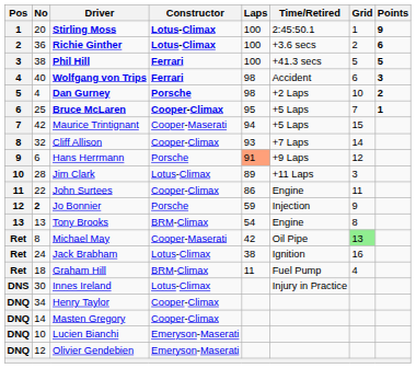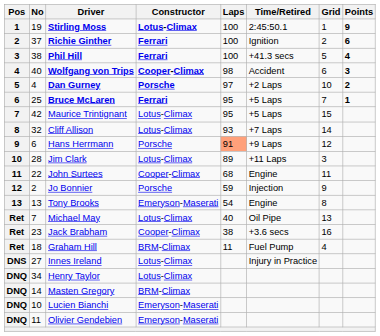 <table class="wikitable" style="font-size: 95%;">
 <tr>
 <th>Pos</th>
 <th>No</th>
 <th>Driver</th>
 <th>Constructor</th>
 <th>Laps</th>
 <th>Time/Retired</th>
 <th>Grid</th>
 <th>Points</th>
 </tr>
 <tr>
 <th>1</th>
-<td>20</td>
+<td>19</td>
 <td> <strong><a href='#'>Stirling Moss</a></strong></td>
 <td><strong><a href='#'>Lotus</a>-<a href='#'>Climax</a></strong></td>
 <td>100</td>
 <td>2:45:50.1</td>
 <td>1</td>
 <td><strong>9</strong></td>
 </tr>
 <tr>
 <th>2</th>
-<td>36</td>
+<td>37</td>
 <td> <strong><a href='#'>Richie Ginther</a></strong></td>
-<td><strong><a href='#'>Lotus</a>-<a href='#'>Climax</a></strong></td>
+<td><strong><a href='#'>Ferrari</a></strong></td>
 <td>100</td>
-<td>+3.6 secs</td>
+<td>Ignition</td>
 <td>2</td>
 <td><strong>6</strong></td>
 </tr>
 <tr>
 <th>3</th>
 <td>38</td>
 <td> <strong><a href='#'>Phil Hill</a></strong></td>
 <td><strong><a href='#'>Ferrari</a></strong></td>
 <td>100</td>
 <td>+41.3 secs</td>
 <td>5</td>
-<td><strong>5</strong></td>
+<td><strong>4</strong></td>
 </tr>
 <tr>
 <th>4</th>
 <td>40</td>
 <td> <strong><a href='#'>Wolfgang von Trips</a></strong></td>
-<td><strong><a href='#'>Ferrari</a></strong></td>
+<td><strong><a href='#'>Cooper</a>-<a href='#'>Climax</a></strong></td>
 <td>98</td>
 <td>Accident</td>
 <td>6</td>
 <td><strong>3</strong></td>
 </tr>
 <tr>
 <th>5</th>
 <td>4</td>
 <td> <strong><a href='#'>Dan Gurney</a></strong></td>
 <td><strong><a href='#'>Porsche</a></strong></td>
-<td>98</td>
+<td>97</td>
 <td>+2 Laps</td>
 <td>10</td>
 <td><strong>2</strong></td>
 </tr>
 <tr>
 <th>6</th>
 <td>25</td>
 <td> <strong><a href='#'>Bruce McLaren</a></strong></td>
-<td><strong><a href='#'>Cooper</a>-<a href='#'>Climax</a></strong></td>
+<td><strong><a href='#'>Ferrari</a></strong></td>
 <td>95</td>
 <td>+5 Laps</td>
 <td>7</td>
 <td><strong>1</strong></td>
 </tr>
 <tr>
 <th>7</th>
 <td>42</td>
 <td> <a href='#'>Maurice Trintignant</a></td>
-<td><a href='#'>Cooper</a>-<a href='#'>Maserati</a></td>
-<td>94</td>
+<td><a href='#'>Lotus</a>-<a href='#'>Climax</a></td>
+<td>95</td>
 <td>+5 Laps</td>
 <td>15</td>
 <td></td>
 </tr>
 <tr>
 <th>8</th>
 <td>32</td>
 <td> <a href='#'>Cliff Allison</a></td>
-<td><a href='#'>Cooper</a>-<a href='#'>Climax</a></td>
+<td><a href='#'>Lotus</a>-<a href='#'>Climax</a></td>
 <td>93</td>
 <td>+7 Laps</td>
 <td>14</td>
 <td></td>
 </tr>
 <tr>
 <th>9</th>
 <td>6</td>
 <td> <a href='#'>Hans Herrmann</a></td>
 <td><a href='#'>Porsche</a></td>
 <td style="background: lightsalmon;">91</td>
 <td>+9 Laps</td>
 <td>12</td>
 <td></td>
 </tr>
 <tr>
 <th>10</th>
 <td>28</td>
 <td> <a href='#'>Jim Clark</a></td>
 <td><a href='#'>Lotus</a>-<a href='#'>Climax</a></td>
 <td>89</td>
 <td>+11 Laps</td>
 <td>3</td>
 <td></td>
 </tr>
 <tr>
 <th>11</th>
 <td>22</td>
 <td> <a href='#'>John Surtees</a></td>
 <td><a href='#'>Cooper</a>-<a href='#'>Climax</a></td>
-<td>86</td>
+<td>68</td>
 <td>Engine</td>
 <td>11</td>
 <td></td>
 </tr>
 <tr>
 <th>12</th>
-<td><strong>2</strong></td>
+<td>2</td>
 <td> <a href='#'>Jo Bonnier</a></td>
 <td><a href='#'>Porsche</a></td>
 <td>59</td>
 <td>Injection</td>
 <td>9</td>
 <td></td>
 </tr>
 <tr>
 <th>13</th>
 <td>13</td>
 <td> <a href='#'>Tony Brooks</a></td>
-<td><a href='#'>BRM</a>-<a href='#'>Climax</a></td>
+<td><a href='#'>Emeryson</a>-<a href='#'>Maserati</a></td>
 <td>54</td>
 <td>Engine</td>
 <td>8</td>
 <td></td>
 </tr>
 <tr>
 <th>Ret</th>
-<td>8</td>
+<td>7</td>
 <td> <a href='#'>Michael May</a></td>
-<td><a href='#'>Cooper</a>-<a href='#'>Maserati</a></td>
-<td>42</td>
+<td><a href='#'>Lotus</a>-<a href='#'>Climax</a></td>
+<td>40</td>
 <td>Oil Pipe</td>
-<td style="background: lightgreen;">13</td>
+<td>13</td>
 <td></td>
 </tr>
 <tr>
 <th>Ret</th>
-<td>24</td>
+<td>23</td>
 <td> <a href='#'>Jack Brabham</a></td>
-<td><a href='#'>Lotus</a>-<a href='#'>Climax</a></td>
+<td><a href='#'>Cooper</a>-<a href='#'>Climax</a></td>
 <td>38</td>
-<td>Ignition</td>
+<td>+3.6 secs</td>
 <td>16</td>
 <td></td>
 </tr>
 <tr>
 <th>Ret</th>
 <td>18</td>
 <td> <a href='#'>Graham Hill</a></td>
 <td><a href='#'>BRM</a>-<a href='#'>Climax</a></td>
 <td>11</td>
 <td>Fuel Pump</td>
 <td>4</td>
 <td></td>
 </tr>
 <tr>
 <th>DNS</th>
-<td>30</td>
+<td>27</td>
 <td> <a href='#'>Innes Ireland</a></td>
 <td><a href='#'>Lotus</a>-<a href='#'>Climax</a></td>
 <td></td>
 <td>Injury in Practice</td>
 <td></td>
 <td></td>
 </tr>
 <tr>
 <th>DNQ</th>
 <td>34</td>
 <td> <a href='#'>Henry Taylor</a></td>
-<td><a href='#'>Cooper</a>-<a href='#'>Climax</a></td>
+<td><a href='#'>Lotus</a>-<a href='#'>Climax</a></td>
 <td></td>
 <td></td>
 <td></td>
 <td></td>
 </tr>
 <tr>
 <th>DNQ</th>
 <td>14</td>
 <td> <a href='#'>Masten Gregory</a></td>
-<td><a href='#'>Cooper</a>-<a href='#'>Climax</a></td>
+<td><a href='#'>BRM</a>-<a href='#'>Climax</a></td>
 <td></td>
 <td></td>
 <td></td>
 <td></td>
 </tr>
 <tr>
 <th>DNQ</th>
 <td>10</td>
 <td> <a href='#'>Lucien Bianchi</a></td>
 <td><a href='#'>Emeryson</a>-<a href='#'>Maserati</a></td>
 <td></td>
 <td></td>
 <td></td>
 <td></td>
 </tr>
 <tr>
 <th>DNQ</th>
-<td>12</td>
+<td>11</td>
 <td> <a href='#'>Olivier Gendebien</a></td>
 <td><a href='#'>Emeryson</a>-<a href='#'>Maserati</a></td>
 <td></td>
 <td></td>
 <td></td>
 <td></td>
 </tr>
 <tr>
 <th colspan="8"></th>
 </tr>
 </table>
